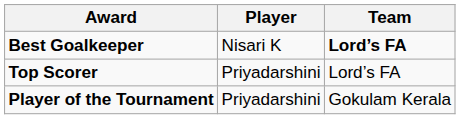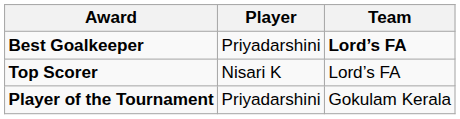 <table class="wikitable sortable">
 <tr>
 <th scope=col>Award</th>
 <th scope=col>Player</th>
 <th scope=col>Team</th>
 </tr>
 <tr>
 <td><strong>Best Goalkeeper</strong></td>
-<td>Nisari K</td>
+<td>Priyadarshini</td>
 <td><strong>Lord’s FA</strong></td>
 </tr>
 <tr>
 <td><strong>Top Scorer</strong></td>
-<td>Priyadarshini</td>
+<td>Nisari K</td>
 <td>Lord’s FA</td>
 </tr>
 <tr>
 <td><strong>Player of the Tournament</strong></td>
 <td>Priyadarshini</td>
 <td>Gokulam Kerala</td>
 </tr>
 </table>
